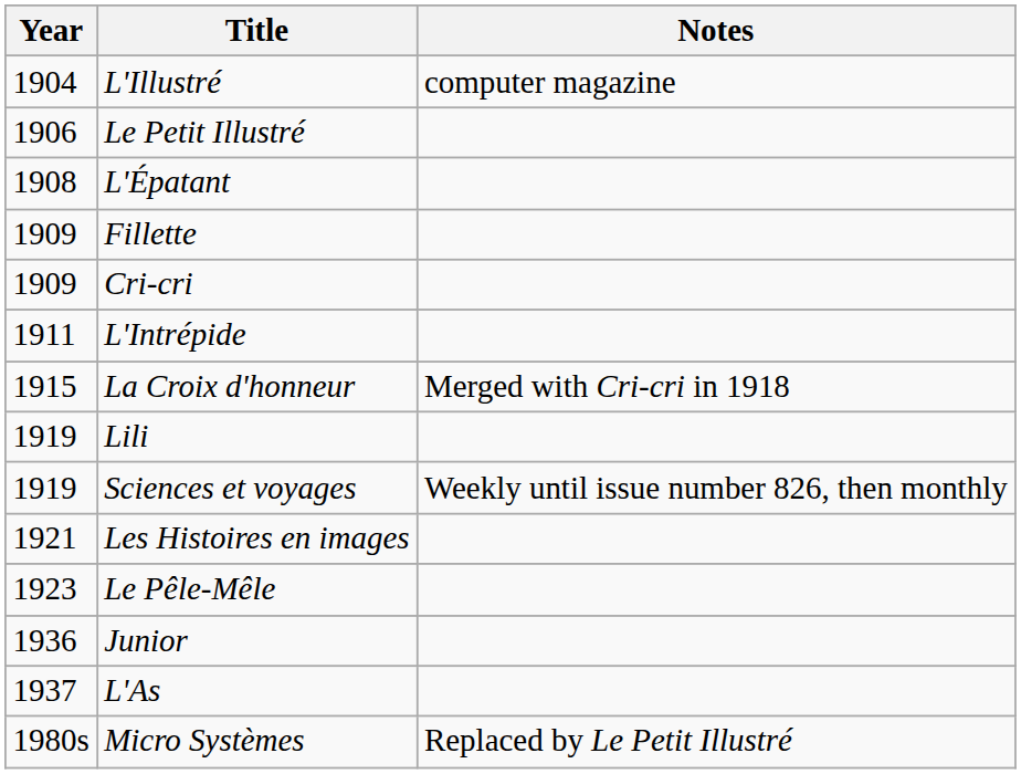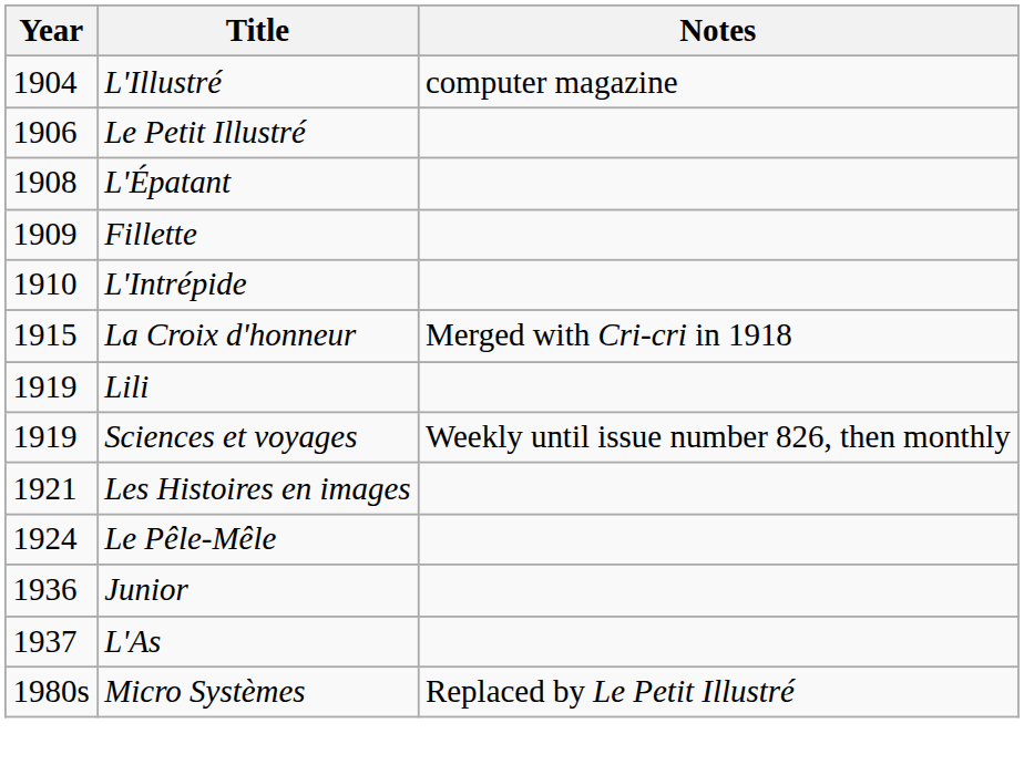 <table class="wikitable sortable">
 <tr>
 <th>Year</th>
 <th>Title</th>
 <th>Notes</th>
 </tr>
 <tr>
 <td>1904</td>
 <td><em>L'Illustré</em>  </td>
 <td>computer magazine</td>
 </tr>
 <tr>
 <td>1906</td>
 <td><em>Le Petit Illustré</em> </td>
 <td></td>
 </tr>
 <tr>
 <td>1908</td>
 <td><em>L'Épatant</em> </td>
 <td></td>
 </tr>
 <tr>
 <td>1909</td>
 <td><em>Fillette</em> </td>
 <td></td>
 </tr>
 <tr>
-<td>1909</td>
-<td><em>Cri-cri</em> </td>
-<td></td>
-</tr>
-<tr>
-<td>1911</td>
+<td>1910</td>
 <td><em>L'Intrépide</em> </td>
 <td></td>
 </tr>
 <tr>
 <td>1915</td>
 <td><em>La Croix d'honneur</em> </td>
 <td>Merged with <em>Cri-cri</em> in 1918</td>
 </tr>
 <tr>
 <td>1919</td>
 <td><em>Lili</em> </td>
 <td></td>
 </tr>
 <tr>
 <td>1919</td>
 <td><em>Sciences et voyages</em> </td>
 <td>Weekly until issue number 826, then monthly</td>
 </tr>
 <tr>
 <td>1921</td>
 <td><em>Les Histoires en images</em> </td>
 <td></td>
 </tr>
 <tr>
-<td>1923</td>
+<td>1924</td>
 <td><em>Le Pêle-Mêle</em> </td>
 <td></td>
 </tr>
 <tr>
 <td>1936</td>
 <td><em>Junior</em> </td>
 <td></td>
 </tr>
 <tr>
 <td>1937</td>
 <td><em>L'As</em> </td>
 <td></td>
 </tr>
 <tr>
 <td>1980s</td>
 <td><em>Micro Systèmes</em> </td>
 <td>Replaced by <em>Le Petit Illustré</em></td>
 </tr>
 </table>
